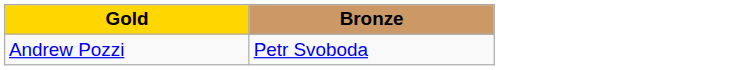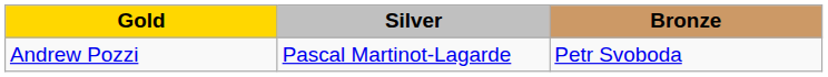 <table class="wikitable" style="text-align:left">
 <tr align="center">
 <td width=200 bgcolor=gold><strong>Gold</strong></td>
+<td width=200 bgcolor=silver><strong>Silver</strong></td>
 <td width=200 bgcolor=CC9966><strong>Bronze</strong></td>
 </tr>
 <tr>
 <td><a href='#'>Andrew Pozzi</a><br><em></em></td>
+<td><a href='#'>Pascal Martinot-Lagarde</a><br><em></em></td>
 <td><a href='#'>Petr Svoboda</a><br><em></em></td>
 </tr>
 </table>
